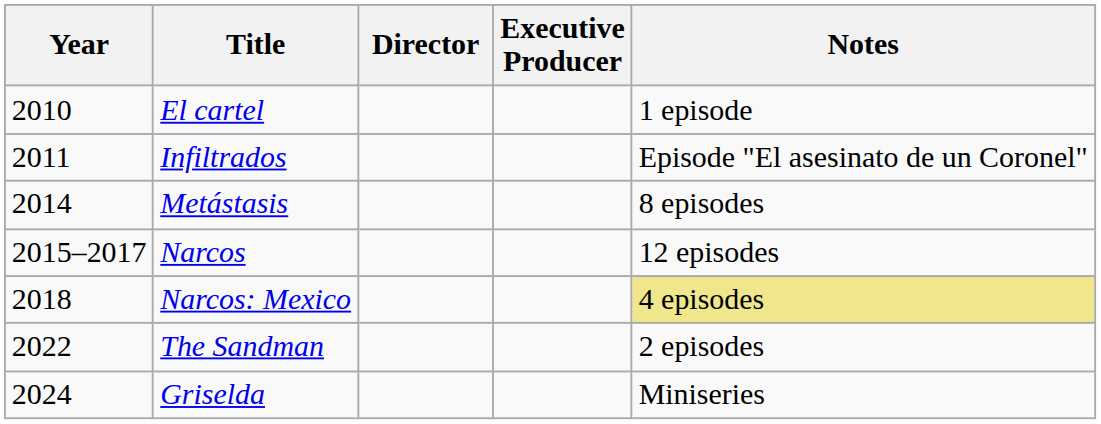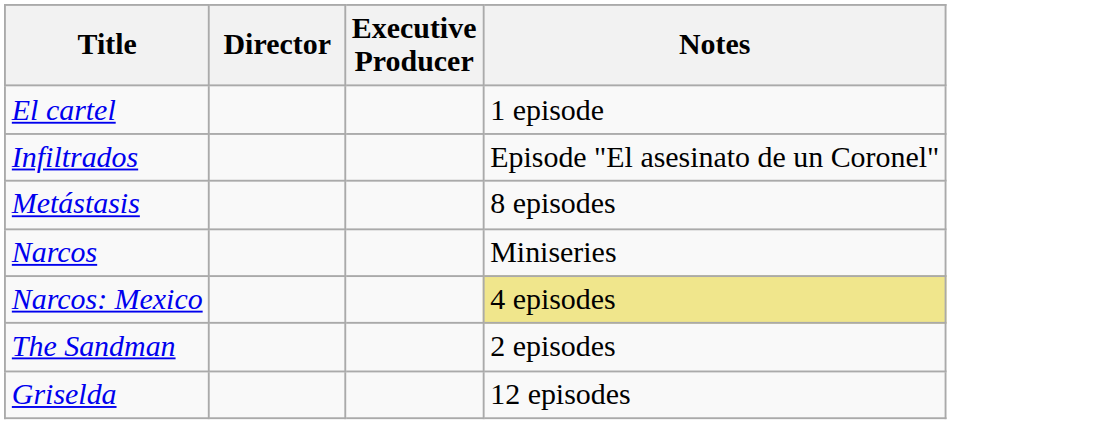 <table class="wikitable">
 <tr>
-<th>Year</th>
 <th>Title</th>
 <th width=65>Director</th>
 <th>Executive<br>Producer</th>
 <th>Notes</th>
 </tr>
 <tr>
-<td>2010</td>
 <td><em><a href='#'>El cartel</a></em></td>
 <td></td>
 <td></td>
 <td>1 episode</td>
 </tr>
 <tr>
-<td>2011</td>
 <td><em><a href='#'>Infiltrados</a></em></td>
 <td></td>
 <td></td>
 <td>Episode "El asesinato de un Coronel"</td>
 </tr>
 <tr>
-<td>2014</td>
 <td><em><a href='#'>Metástasis</a></em></td>
 <td></td>
 <td></td>
 <td>8 episodes</td>
 </tr>
 <tr>
-<td>2015–2017</td>
 <td><em><a href='#'>Narcos</a></em></td>
 <td></td>
 <td></td>
-<td>12 episodes</td>
+<td>Miniseries</td>
 </tr>
 <tr>
-<td>2018</td>
 <td><em><a href='#'>Narcos: Mexico</a></em></td>
 <td></td>
 <td></td>
 <td style="background: khaki;">4 episodes</td>
 </tr>
 <tr>
-<td>2022</td>
 <td><em><a href='#'>The Sandman</a></em></td>
 <td></td>
 <td></td>
 <td>2 episodes</td>
 </tr>
 <tr>
-<td>2024</td>
 <td><em><a href='#'>Griselda</a></em></td>
 <td></td>
 <td></td>
-<td>Miniseries</td>
+<td>12 episodes</td>
 </tr>
 </table>
